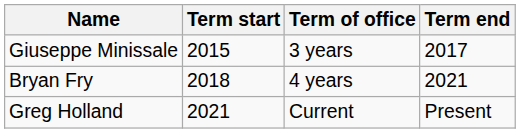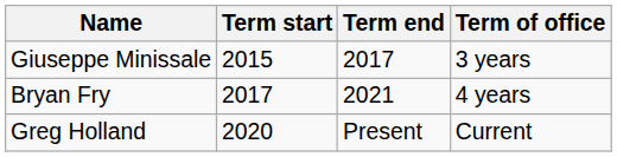 <table class="wikitable">
 <tr>
 <th>Name</th>
 <th>Term start</th>
+<th>Term end</th>
 <th>Term of office</th>
-<th>Term end</th>
 </tr>
 <tr>
 <td>Giuseppe Minissale</td>
 <td>2015</td>
+<td>2017</td>
 <td>3 years</td>
-<td>2017</td>
 </tr>
 <tr>
 <td>Bryan Fry</td>
-<td>2018</td>
+<td>2017</td>
+<td>2021</td>
 <td>4 years</td>
-<td>2021</td>
 </tr>
 <tr>
 <td>Greg Holland</td>
-<td>2021</td>
+<td>2020</td>
+<td>Present</td>
 <td>Current</td>
-<td>Present</td>
 </tr>
 </table>
